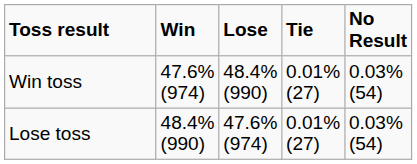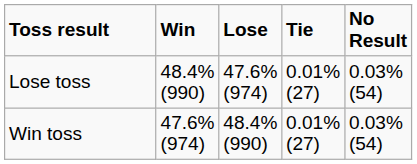 <table class="wikitable" bgcolor="#D8BFD8" color=white align="center">
 <tr>
 <td width="120px"><strong>Toss result</strong></td>
 <td width="40px"><strong>Win</strong></td>
 <td width="40px"><strong>Lose</strong></td>
 <td width="40px"><strong>Tie</strong></td>
 <td width="40px"><strong>No Result</strong></td>
 </tr>
 <tr>
+<td>Lose toss</td>
+<td>48.4%<br>(990)</td>
+<td>47.6%<br>(974)</td>
+<td>0.01%<br>(27)</td>
+<td>0.03%<br>(54)</td>
+</tr>
+<tr>
 <td>Win toss</td>
 <td>47.6%<br>(974)</td>
 <td>48.4%<br>(990)</td>
 <td>0.01%<br>(27)</td>
 <td>0.03%<br>(54)</td>
 </tr>
-<tr>
-<td>Lose toss</td>
-<td>48.4%<br>(990)</td>
-<td>47.6%<br>(974)</td>
-<td>0.01%<br>(27)</td>
-<td>0.03%<br>(54)</td>
-</tr>
 </table>
